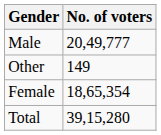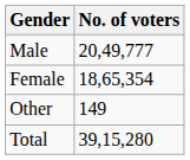 <table class="wikitable collapsible sortable">
 <tr>
 <th>Gender</th>
 <th>No. of voters</th>
 </tr>
 <tr>
 <td>Male</td>
 <td>20,49,777</td>
 </tr>
 <tr>
+<td>Female</td>
+<td>18,65,354</td>
+</tr>
+<tr>
 <td>Other</td>
 <td>149</td>
-</tr>
-<tr>
-<td>Female</td>
-<td>18,65,354</td>
 </tr>
 <tr>
 <td>Total</td>
 <td>39,15,280 </td>
 </tr>
 </table>
